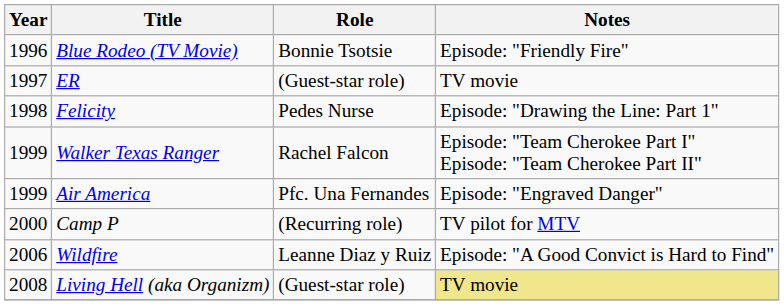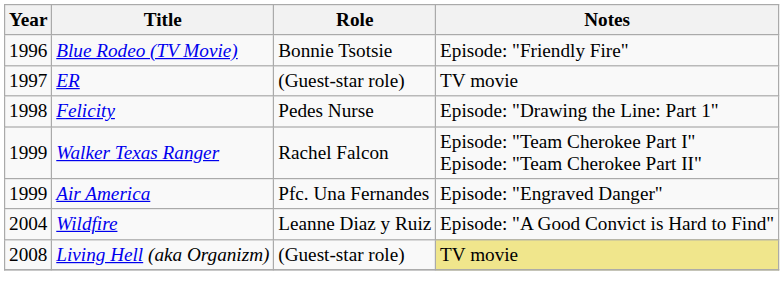 <table class="wikitable sortable">
 <tr>
 <th>Year</th>
 <th>Title</th>
 <th>Role</th>
 <th class="unsortable">Notes</th>
 </tr>
 <tr>
 <td>1996</td>
 <td><em><a href='#'>Blue Rodeo (TV Movie)</a></em></td>
 <td>Bonnie Tsotsie</td>
 <td>Episode: "Friendly Fire"</td>
 </tr>
 <tr>
 <td>1997</td>
 <td><em><a href='#'>ER</a></em></td>
 <td>(Guest-star role)</td>
 <td>TV movie</td>
 </tr>
 <tr>
 <td>1998</td>
 <td><em><a href='#'>Felicity</a></em></td>
 <td>Pedes Nurse</td>
 <td>Episode: "Drawing the Line: Part 1"</td>
 </tr>
 <tr>
 <td>1999</td>
 <td><em><a href='#'>Walker Texas Ranger</a></em></td>
 <td>Rachel Falcon</td>
 <td>Episode: "Team Cherokee Part I"<br>Episode: "Team Cherokee Part II"</td>
 </tr>
 <tr>
 <td>1999</td>
 <td><em><a href='#'>Air America</a></em></td>
 <td>Pfc. Una Fernandes</td>
 <td>Episode: "Engraved Danger"</td>
 </tr>
 <tr>
-<td>2000</td>
-<td><em>Camp P</em></td>
-<td>(Recurring role)</td>
-<td>TV pilot for <a href='#'>MTV</a></td>
-</tr>
-<tr>
-<td>2006</td>
+<td>2004</td>
 <td><em><a href='#'>Wildfire</a></em></td>
 <td>Leanne Diaz y Ruiz</td>
 <td>Episode: "A Good Convict is Hard to Find"</td>
 </tr>
 <tr>
 <td>2008</td>
 <td><em><a href='#'>Living Hell</a> (aka Organizm)</em></td>
 <td>(Guest-star role)</td>
 <td style="background: khaki;">TV movie</td>
 </tr>
 <tr>
 </tr>
 </table>
